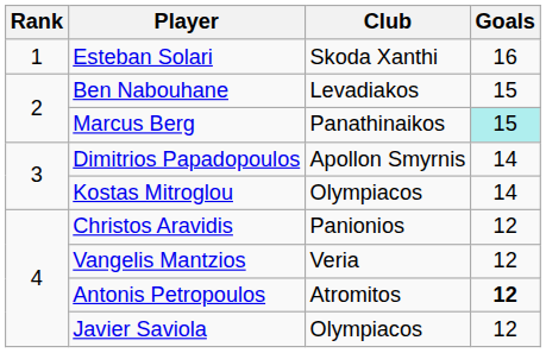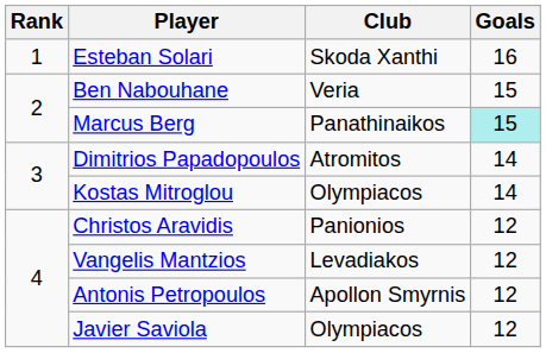 <table class="wikitable" style="text-align:center">
 <tr>
 <th>Rank</th>
 <th>Player</th>
 <th>Club</th>
 <th>Goals</th>
 </tr>
 <tr>
 <td>1</td>
 <td align="left"> <a href='#'>Esteban Solari</a></td>
 <td align="left">Skoda Xanthi</td>
 <td>16</td>
 </tr>
 <tr>
 <td rowspan="2">2</td>
 <td align="left"> <a href='#'>Ben Nabouhane</a></td>
-<td align="left">Levadiakos</td>
+<td align="left">Veria</td>
 <td>15</td>
 </tr>
 <tr>
 <td align="left"> <a href='#'>Marcus Berg</a></td>
 <td align="left">Panathinaikos</td>
 <td style="background: paleturquoise;">15</td>
 </tr>
 <tr>
 <td rowspan="2">3</td>
 <td align="left"> <a href='#'>Dimitrios Papadopoulos</a></td>
-<td align="left">Apollon Smyrnis</td>
+<td align="left">Atromitos</td>
 <td>14</td>
 </tr>
 <tr>
 <td align="left"> <a href='#'>Kostas Mitroglou</a></td>
 <td align="left">Olympiacos</td>
 <td>14</td>
 </tr>
 <tr>
 <td rowspan="4">4</td>
 <td align="left"> <a href='#'>Christos Aravidis</a></td>
 <td align="left">Panionios</td>
 <td>12</td>
 </tr>
 <tr>
 <td align="left"> <a href='#'>Vangelis Mantzios</a></td>
-<td align="left">Veria</td>
+<td align="left">Levadiakos</td>
 <td>12</td>
 </tr>
 <tr>
 <td align="left"> <a href='#'>Antonis Petropoulos</a></td>
-<td align="left">Atromitos</td>
-<td><strong>12</strong></td>
+<td align="left">Apollon Smyrnis</td>
+<td>12</td>
 </tr>
 <tr>
 <td align="left"> <a href='#'>Javier Saviola</a></td>
 <td align="left">Olympiacos</td>
 <td>12</td>
 </tr>
 </table>
